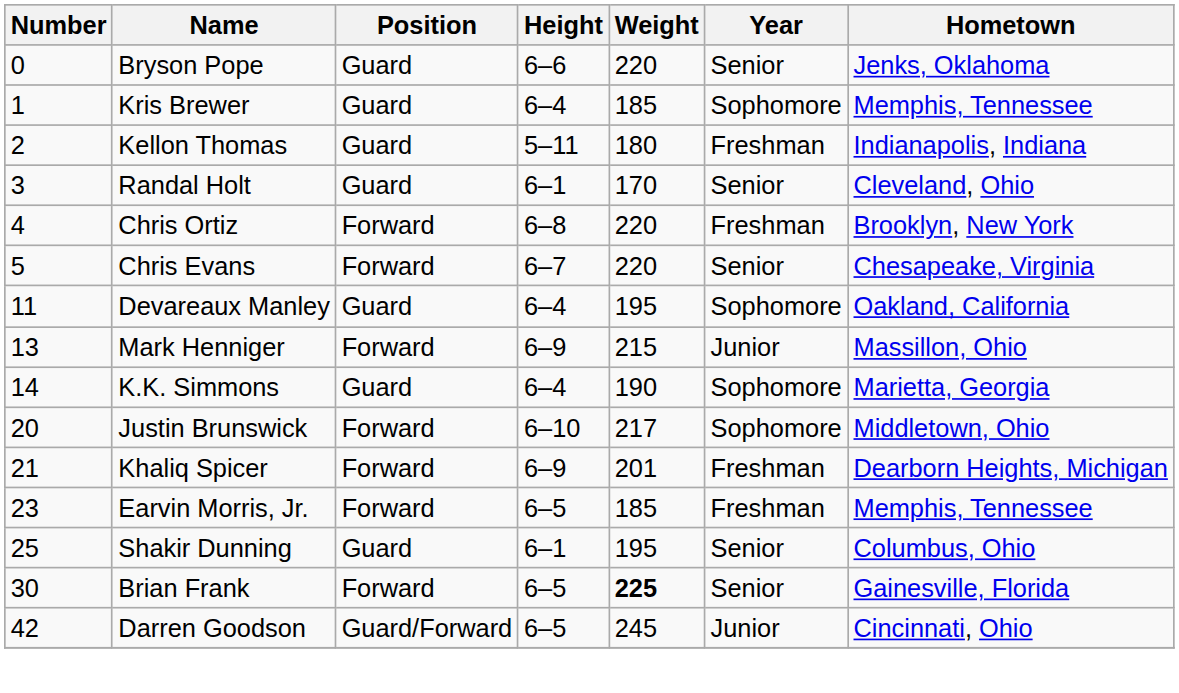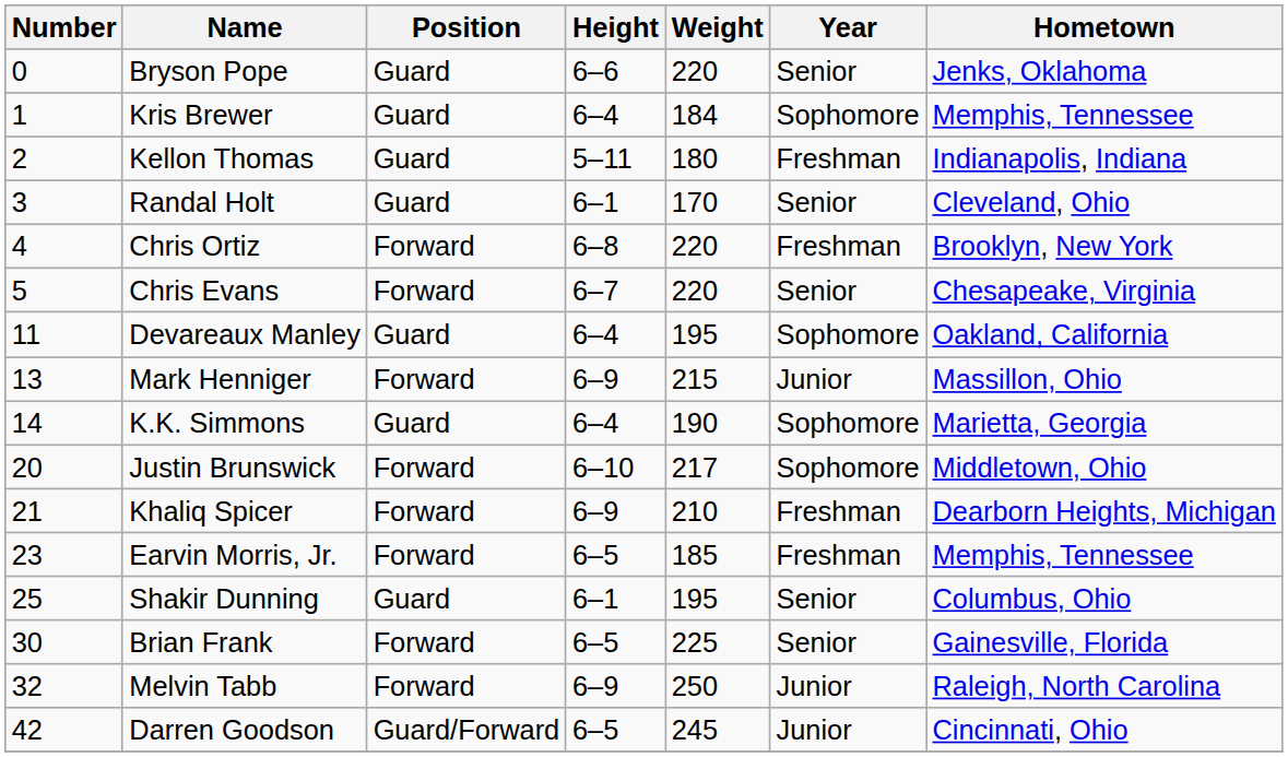 <table class="wikitable" style="font-size: 95%;">
 <tr>
 <th>Number</th>
 <th>Name</th>
 <th>Position</th>
 <th>Height</th>
 <th>Weight</th>
 <th>Year</th>
 <th>Hometown</th>
 </tr>
 <tr>
 <td>0</td>
 <td>Bryson Pope</td>
 <td>Guard</td>
 <td>6–6</td>
 <td>220</td>
 <td>Senior</td>
 <td><a href='#'>Jenks, Oklahoma</a></td>
 </tr>
 <tr>
 <td>1</td>
 <td>Kris Brewer</td>
 <td>Guard</td>
 <td>6–4</td>
-<td>185</td>
+<td>184</td>
 <td>Sophomore</td>
 <td><a href='#'>Memphis, Tennessee</a></td>
 </tr>
 <tr>
 <td>2</td>
 <td>Kellon Thomas</td>
 <td>Guard</td>
 <td>5–11</td>
 <td>180</td>
 <td>Freshman</td>
 <td><a href='#'>Indianapolis</a>, <a href='#'>Indiana</a></td>
 </tr>
 <tr>
 <td>3</td>
 <td>Randal Holt</td>
 <td>Guard</td>
 <td>6–1</td>
 <td>170</td>
 <td>Senior</td>
 <td><a href='#'>Cleveland</a>, <a href='#'>Ohio</a></td>
 </tr>
 <tr>
 <td>4</td>
 <td>Chris Ortiz</td>
 <td>Forward</td>
 <td>6–8</td>
 <td>220</td>
 <td>Freshman</td>
 <td><a href='#'>Brooklyn</a>, <a href='#'>New York</a></td>
 </tr>
 <tr>
 <td>5</td>
 <td>Chris Evans</td>
 <td>Forward</td>
 <td>6–7</td>
 <td>220</td>
 <td>Senior</td>
 <td><a href='#'>Chesapeake, Virginia</a></td>
 </tr>
 <tr>
 <td>11</td>
 <td>Devareaux Manley</td>
 <td>Guard</td>
 <td>6–4</td>
 <td>195</td>
 <td>Sophomore</td>
 <td><a href='#'>Oakland, California</a></td>
 </tr>
 <tr>
 <td>13</td>
 <td>Mark Henniger</td>
 <td>Forward</td>
 <td>6–9</td>
 <td>215</td>
 <td>Junior</td>
 <td><a href='#'>Massillon, Ohio</a></td>
 </tr>
 <tr>
 <td>14</td>
 <td>K.K. Simmons</td>
 <td>Guard</td>
 <td>6–4</td>
 <td>190</td>
 <td>Sophomore</td>
 <td><a href='#'>Marietta, Georgia</a></td>
 </tr>
 <tr>
 <td>20</td>
 <td>Justin Brunswick</td>
 <td>Forward</td>
 <td>6–10</td>
 <td>217</td>
 <td>Sophomore</td>
 <td><a href='#'>Middletown, Ohio</a></td>
 </tr>
 <tr>
 <td>21</td>
 <td>Khaliq Spicer</td>
 <td>Forward</td>
 <td>6–9</td>
-<td>201</td>
+<td>210</td>
 <td>Freshman</td>
 <td><a href='#'>Dearborn Heights, Michigan</a></td>
 </tr>
 <tr>
 <td>23</td>
 <td>Earvin Morris, Jr.</td>
 <td>Forward</td>
 <td>6–5</td>
 <td>185</td>
 <td>Freshman</td>
 <td><a href='#'>Memphis, Tennessee</a></td>
 </tr>
 <tr>
 <td>25</td>
 <td>Shakir Dunning</td>
 <td>Guard</td>
 <td>6–1</td>
 <td>195</td>
 <td>Senior</td>
 <td><a href='#'>Columbus, Ohio</a></td>
 </tr>
 <tr>
 <td>30</td>
 <td>Brian Frank</td>
 <td>Forward</td>
 <td>6–5</td>
-<td><strong>225</strong></td>
+<td>225</td>
 <td>Senior</td>
 <td><a href='#'>Gainesville, Florida</a></td>
+</tr>
+<tr>
+<td>32</td>
+<td>Melvin Tabb</td>
+<td>Forward</td>
+<td>6–9</td>
+<td>250</td>
+<td>Junior</td>
+<td><a href='#'>Raleigh, North Carolina</a></td>
 </tr>
 <tr>
 <td>42</td>
 <td>Darren Goodson</td>
 <td>Guard/Forward</td>
 <td>6–5</td>
 <td>245</td>
 <td>Junior</td>
 <td><a href='#'>Cincinnati</a>, <a href='#'>Ohio</a></td>
 </tr>
 <tr>
 </tr>
 </table>
